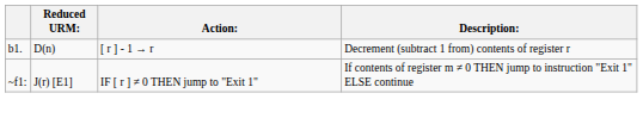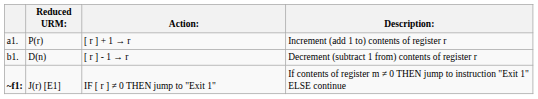 <table class="wikitable">
 <tr style="font-size:9pt">
 <th width="21.6" Height="9.6" align="center" valign="bottom"></th>
 <th width="64.8" valign="bottom">Reduced URM:</th>
 <th width="252.6" align="center" valign="bottom">Action:</th>
 <th width="306.6" align="center" valign="bottom">Description:</th>
 </tr>
 <tr style="font-size:9pt" valign="bottom">
+<td Height="9.6">a1.</td>
+<td>P(r)</td>
+<td>[ r ] + 1 → r</td>
+<td>Increment (add 1 to) contents of register r</td>
+</tr>
+<tr style="font-size:9pt" valign="bottom">
 <td Height="9.6">b1.</td>
 <td>D(n)</td>
 <td>[ r ] - 1 → r</td>
 <td>Decrement (subtract 1 from) contents of register r</td>
 </tr>
 <tr style="font-size:9pt">
-<td Height="9.6"  valign="bottom">~f1:</td>
+<td Height="9.6"  valign="bottom"><strong>~f1:</strong></td>
 <td valign="bottom">J(r) [E1]</td>
 <td valign="bottom">IF [ r ] ≠ 0 THEN jump to "Exit 1"</td>
 <td valign="bottom">If contents of register m ≠ 0 THEN jump to instruction "Exit 1" ELSE continue</td>
 </tr>
 </table>
